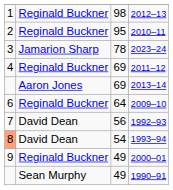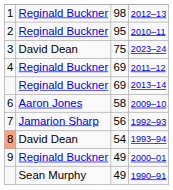 <table class="wikitable">
 <tr>
 </tr>
 <tr>
 <td>1</td>
 <td><a href='#'>Reginald Buckner</a></td>
 <td>98</td>
 <td style="font-size:80%;"><a href='#'>2012–13</a></td>
 </tr>
 <tr>
 <td>2</td>
 <td><a href='#'>Reginald Buckner</a></td>
 <td>95</td>
 <td style="font-size:80%;"><a href='#'>2010–11</a></td>
 </tr>
 <tr>
 <td>3</td>
-<td><a href='#'>Jamarion Sharp</a></td>
-<td>78</td>
+<td>David Dean</td>
+<td>75</td>
 <td style="font-size:80%;"><a href='#'>2023–24</a></td>
 </tr>
 <tr>
 <td>4</td>
 <td><a href='#'>Reginald Buckner</a></td>
 <td>69</td>
 <td style="font-size:80%;"><a href='#'>2011–12</a></td>
 </tr>
 <tr>
 <td></td>
-<td><a href='#'>Aaron Jones</a></td>
+<td><a href='#'>Reginald Buckner</a></td>
 <td>69</td>
 <td style="font-size:80%;"><a href='#'>2013–14</a></td>
 </tr>
 <tr>
 <td>6</td>
-<td><a href='#'>Reginald Buckner</a></td>
-<td>64</td>
+<td><a href='#'>Aaron Jones</a></td>
+<td>58</td>
 <td style="font-size:80%;"><a href='#'>2009–10</a></td>
 </tr>
 <tr>
 <td>7</td>
-<td>David Dean</td>
+<td><a href='#'>Jamarion Sharp</a></td>
 <td>56</td>
 <td style="font-size:80%;"><a href='#'>1992–93</a></td>
 </tr>
 <tr>
 <td style="background: lightsalmon;">8</td>
 <td>David Dean</td>
 <td>54</td>
 <td style="font-size:80%;"><a href='#'>1993–94</a></td>
 </tr>
 <tr>
 <td>9</td>
 <td><a href='#'>Reginald Buckner</a></td>
 <td>49</td>
 <td style="font-size:80%;"><a href='#'>2000–01</a></td>
 </tr>
 <tr>
 <td></td>
 <td>Sean Murphy</td>
 <td>49</td>
 <td style="font-size:80%;"><a href='#'>1990–91</a></td>
 </tr>
 </table>
